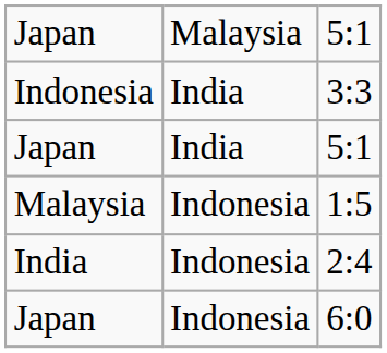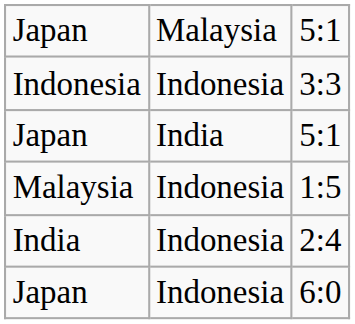 <table class="wikitable">
 <tr>
 <td>Japan</td>
 <td>Malaysia</td>
 <td>5:1</td>
 </tr>
 <tr>
 <td>Indonesia</td>
-<td>India</td>
+<td>Indonesia</td>
 <td>3:3</td>
 </tr>
 <tr>
 <td>Japan</td>
 <td>India</td>
 <td>5:1</td>
 </tr>
 <tr>
 <td>Malaysia</td>
 <td>Indonesia</td>
 <td>1:5</td>
 </tr>
 <tr>
 <td>India</td>
 <td>Indonesia</td>
 <td>2:4</td>
 </tr>
 <tr>
 <td>Japan</td>
 <td>Indonesia</td>
 <td>6:0</td>
 </tr>
 </table>
